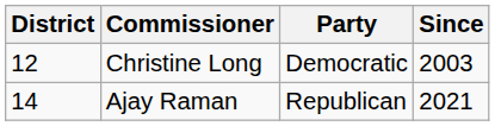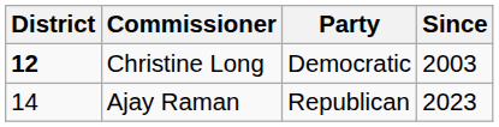 <table class="wikitable">
 <tr>
 <th>District</th>
 <th>Commissioner</th>
 <th>Party</th>
 <th>Since</th>
 </tr>
 <tr>
-<td>12</td>
+<td><strong>12</strong></td>
 <td>Christine Long</td>
 <td>Democratic</td>
 <td>2003</td>
 </tr>
 <tr>
 <td>14</td>
 <td>Ajay Raman</td>
 <td>Republican</td>
-<td>2021</td>
+<td>2023</td>
 </tr>
 </table>
